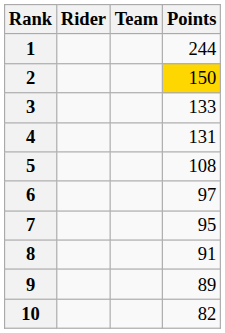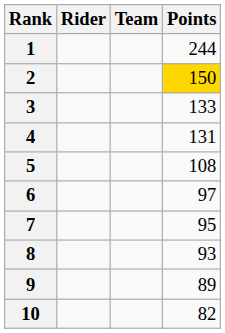 <table class="wikitable">
 <tr>
 <th scope="col">Rank</th>
 <th scope="col">Rider</th>
 <th scope="col">Team</th>
 <th scope="col">Points</th>
 </tr>
 <tr>
 <th scope="row">1</th>
 <td>   </td>
 <td></td>
 <td style="text-align:right;">244</td>
 </tr>
 <tr>
 <th scope="row">2</th>
 <td></td>
 <td></td>
 <td style="background: gold; text-align:right;">150</td>
 </tr>
 <tr>
 <th scope="row">3</th>
 <td></td>
 <td></td>
 <td style="text-align:right;">133</td>
 </tr>
 <tr>
 <th scope="row">4</th>
 <td></td>
 <td></td>
 <td style="text-align:right;">131</td>
 </tr>
 <tr>
 <th scope="row">5</th>
 <td></td>
 <td></td>
 <td style="text-align:right;">108</td>
 </tr>
 <tr>
 <th scope="row">6</th>
 <td></td>
 <td></td>
 <td style="text-align:right;">97</td>
 </tr>
 <tr>
 <th scope="row">7</th>
 <td></td>
 <td></td>
 <td style="text-align:right;">95</td>
 </tr>
 <tr>
 <th scope="row">8</th>
 <td></td>
 <td></td>
-<td style="text-align:right;">91</td>
+<td style="text-align:right;">93</td>
 </tr>
 <tr>
 <th scope="row">9</th>
 <td></td>
 <td></td>
 <td style="text-align:right;">89</td>
 </tr>
 <tr>
 <th scope="row">10</th>
 <td></td>
 <td></td>
 <td style="text-align:right;">82</td>
 </tr>
 </table>
